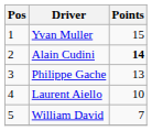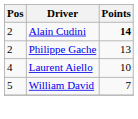 <table class="wikitable" style="font-size: 85%;">
 <tr>
 <th>Pos</th>
 <th>Driver</th>
 <th>Points</th>
 </tr>
 <tr>
-<td>1</td>
-<td> <a href='#'>Yvan Muller</a></td>
-<td align="right">15</td>
-</tr>
-<tr>
 <td>2</td>
 <td> <a href='#'>Alain Cudini</a></td>
 <td align="right"><strong>14</strong></td>
 </tr>
 <tr>
-<td>3</td>
+<td>2</td>
 <td> <a href='#'>Philippe Gache</a></td>
 <td align="right">13</td>
 </tr>
 <tr>
 <td>4</td>
 <td> <a href='#'>Laurent Aiello</a></td>
 <td align="right">10</td>
 </tr>
 <tr>
 <td>5</td>
 <td> <a href='#'>William David</a></td>
 <td align="right">7</td>
 </tr>
 <tr>
 </tr>
 </table>
